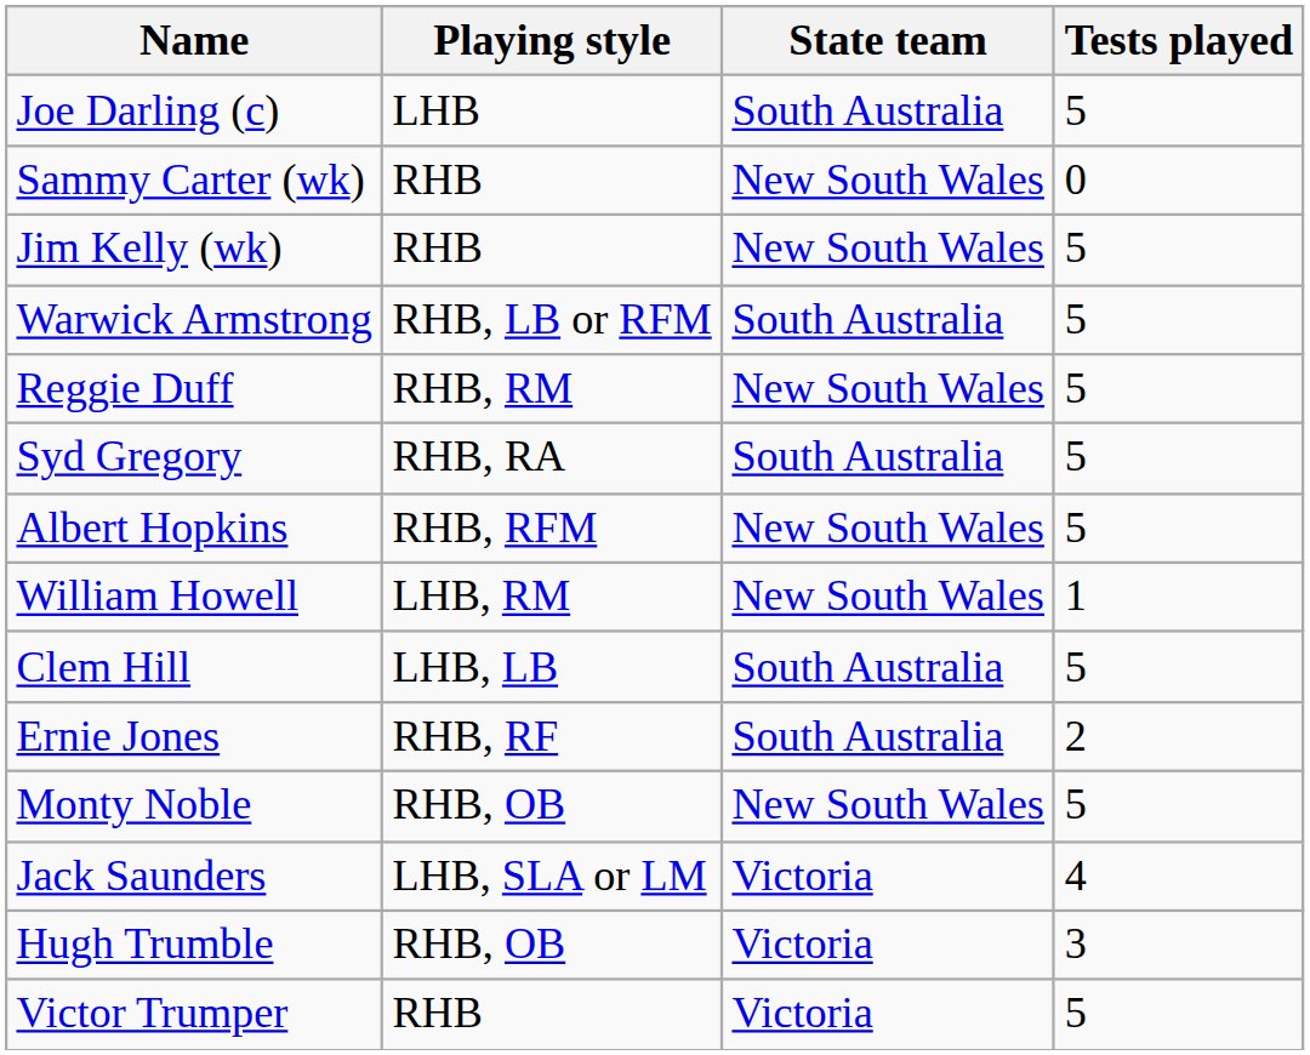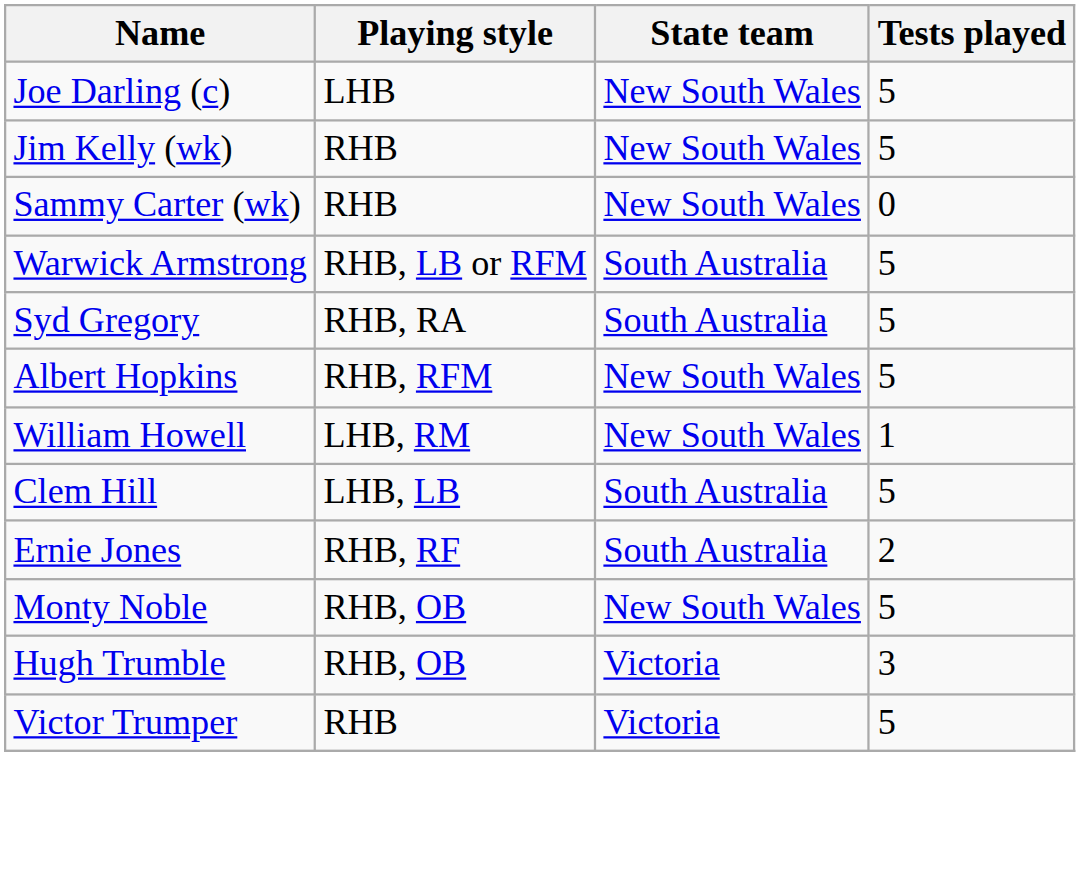 <table class="wikitable sortable">
 <tr>
 <th>Name</th>
 <th>Playing style</th>
 <th>State team</th>
 <th>Tests played</th>
 </tr>
 <tr>
 <td><a href='#'>Joe Darling</a> (<a href='#'>c</a>)</td>
 <td>LHB</td>
-<td><a href='#'>South Australia</a></td>
+<td><a href='#'>New South Wales</a></td>
+<td>5</td>
+</tr>
+<tr>
+<td><a href='#'>Jim Kelly</a> (<a href='#'>wk</a>)</td>
+<td>RHB</td>
+<td><a href='#'>New South Wales</a></td>
 <td>5</td>
 </tr>
 <tr>
 <td><a href='#'>Sammy Carter</a> (<a href='#'>wk</a>)</td>
 <td>RHB</td>
 <td><a href='#'>New South Wales</a></td>
 <td>0</td>
 </tr>
 <tr>
-<td><a href='#'>Jim Kelly</a> (<a href='#'>wk</a>)</td>
-<td>RHB</td>
-<td><a href='#'>New South Wales</a></td>
-<td>5</td>
-</tr>
-<tr>
 <td><a href='#'>Warwick Armstrong</a></td>
 <td>RHB, <a href='#'>LB</a> or <a href='#'>RFM</a></td>
 <td><a href='#'>South Australia</a></td>
-<td>5</td>
-</tr>
-<tr>
-<td><a href='#'>Reggie Duff</a></td>
-<td>RHB, <a href='#'>RM</a></td>
-<td><a href='#'>New South Wales</a></td>
 <td>5</td>
 </tr>
 <tr>
 <td><a href='#'>Syd Gregory</a></td>
 <td>RHB, RA</td>
 <td><a href='#'>South Australia</a></td>
 <td>5</td>
 </tr>
 <tr>
 <td><a href='#'>Albert Hopkins</a></td>
 <td>RHB, <a href='#'>RFM</a></td>
 <td><a href='#'>New South Wales</a></td>
 <td>5</td>
 </tr>
 <tr>
 <td><a href='#'>William Howell</a></td>
 <td>LHB, <a href='#'>RM</a></td>
 <td><a href='#'>New South Wales</a></td>
 <td>1</td>
 </tr>
 <tr>
 <td><a href='#'>Clem Hill</a></td>
 <td>LHB, <a href='#'>LB</a></td>
 <td><a href='#'>South Australia</a></td>
 <td>5</td>
 </tr>
 <tr>
 <td><a href='#'>Ernie Jones</a></td>
 <td>RHB, <a href='#'>RF</a></td>
 <td><a href='#'>South Australia</a></td>
 <td>2</td>
 </tr>
 <tr>
 <td><a href='#'>Monty Noble</a></td>
 <td>RHB, <a href='#'>OB</a></td>
 <td><a href='#'>New South Wales</a></td>
 <td>5</td>
 </tr>
 <tr>
-<td><a href='#'>Jack Saunders</a></td>
-<td>LHB, <a href='#'>SLA</a> or <a href='#'>LM</a></td>
-<td><a href='#'>Victoria</a></td>
-<td>4</td>
-</tr>
-<tr>
 <td><a href='#'>Hugh Trumble</a></td>
 <td>RHB, <a href='#'>OB</a></td>
 <td><a href='#'>Victoria</a></td>
 <td>3</td>
 </tr>
 <tr>
 <td><a href='#'>Victor Trumper</a></td>
 <td>RHB</td>
 <td><a href='#'>Victoria</a></td>
 <td>5</td>
 </tr>
 <tr>
 </tr>
 </table>
